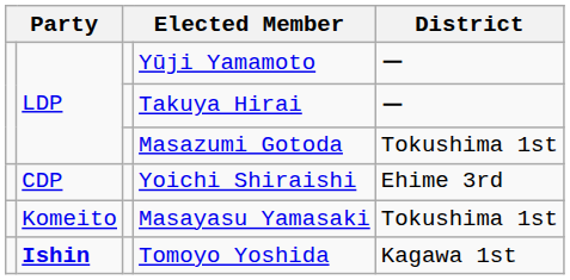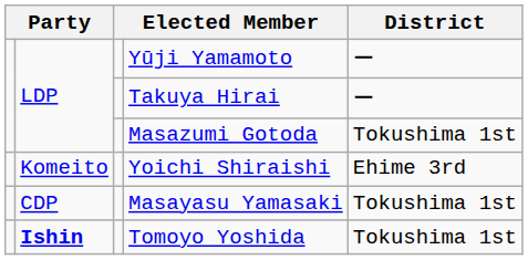 <table class="wikitable">
 <tr>
 <th colspan=2>Party</th>
 <th colspan=2>Elected Member</th>
 <th>District</th>
 </tr>
 <tr>
 <td rowspan=3 bgcolor=></td>
 <td rowspan=3><a href='#'>LDP</a></td>
 <td></td>
 <td><a href='#'>Yūji Yamamoto</a></td>
 <td>ー</td>
 </tr>
 <tr>
 <td></td>
 <td><a href='#'>Takuya Hirai</a></td>
 <td>ー</td>
 </tr>
 <tr>
 <td></td>
 <td><a href='#'>Masazumi Gotoda</a></td>
 <td>Tokushima 1st</td>
 </tr>
 <tr>
 <td bgcolor=></td>
-<td><a href='#'>CDP</a></td>
+<td><a href='#'>Komeito</a></td>
 <td></td>
 <td><a href='#'>Yoichi Shiraishi</a></td>
 <td>Ehime 3rd</td>
 </tr>
 <tr>
 <td bgcolor=></td>
-<td><a href='#'>Komeito</a></td>
+<td><a href='#'>CDP</a></td>
 <td></td>
 <td><a href='#'>Masayasu Yamasaki</a></td>
 <td>Tokushima 1st</td>
 </tr>
 <tr>
 <td bgcolor=></td>
 <td><strong><a href='#'>Ishin</a></strong></td>
 <td></td>
 <td><a href='#'>Tomoyo Yoshida</a></td>
-<td>Kagawa 1st</td>
+<td>Tokushima 1st</td>
 </tr>
 </table>
